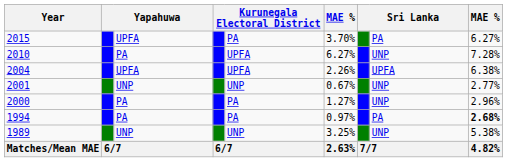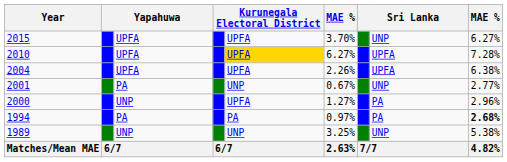 <table class="wikitable">
 <tr>
 <th>Year</th>
 <th colspan="2" width="144px">Yapahuwa</th>
 <th colspan="2" width="144px"><a href='#'>Kurunegala Electoral District</a></th>
 <th><a href='#'>MAE</a> %</th>
 <th colspan="2" width="144px">Sri Lanka</th>
 <th>MAE %</th>
 </tr>
 <tr>
 <td><a href='#'>2015</a></td>
 <td style="background-color:blue;" width="10px"></td>
 <td style="text-align:left;"><a href='#'>UPFA</a></td>
 <td style="background-color:blue;" width="10px"></td>
-<td style="text-align:left;"><a href='#'>PA</a></td>
+<td style="text-align:left;"><a href='#'>UPFA</a></td>
 <td style="text-align:right;">3.70%</td>
 <td style="background-color:green;" width="10px"></td>
-<td style="text-align:left;"><a href='#'>PA</a></td>
+<td style="text-align:left;"><a href='#'>UNP</a></td>
 <td style="text-align:right;">6.27%</td>
 </tr>
 <tr>
 <td><a href='#'>2010</a></td>
 <td style="background-color:blue;" width="10px"></td>
-<td style="text-align:left;"><a href='#'>PA</a></td>
+<td style="text-align:left;"><a href='#'>UPFA</a></td>
+<td style="background-color:blue;" width="10px"></td>
+<td style="background: gold; text-align:left;"><a href='#'>UPFA</a></td>
+<td style="text-align:right;">6.27%</td>
 <td style="background-color:blue;" width="10px"></td>
 <td style="text-align:left;"><a href='#'>UPFA</a></td>
-<td style="text-align:right;">6.27%</td>
-<td style="background-color:blue;" width="10px"></td>
-<td style="text-align:left;"><a href='#'>UNP</a></td>
 <td style="text-align:right;">7.28%</td>
 </tr>
 <tr>
 <td><a href='#'>2004</a></td>
 <td style="background-color:blue;" width="10px"></td>
 <td style="text-align:left;"><a href='#'>UPFA</a></td>
 <td style="background-color:blue;" width="10px"></td>
 <td style="text-align:left;"><a href='#'>UPFA</a></td>
 <td style="text-align:right;">2.26%</td>
 <td style="background-color:blue;" width="10px"></td>
 <td style="text-align:left;"><a href='#'>UPFA</a></td>
 <td style="text-align:right;">6.38%</td>
 </tr>
 <tr>
 <td><a href='#'>2001</a></td>
 <td style="background-color:green;" width="10px"></td>
-<td style="text-align:left;"><a href='#'>UNP</a></td>
+<td style="text-align:left;"><a href='#'>PA</a></td>
 <td style="background-color:green;" width="10px"></td>
 <td style="text-align:left;"><a href='#'>UNP</a></td>
 <td style="text-align:right;">0.67%</td>
 <td style="background-color:green;" width="10px"></td>
 <td style="text-align:left;"><a href='#'>UNP</a></td>
 <td style="text-align:right;">2.77%</td>
 </tr>
 <tr>
 <td><a href='#'>2000</a></td>
 <td style="background-color:blue;" width="10px"></td>
-<td style="text-align:left;"><a href='#'>PA</a></td>
+<td style="text-align:left;"><a href='#'>UNP</a></td>
+<td style="background-color:blue;" width="10px"></td>
+<td style="text-align:left;"><a href='#'>UPFA</a></td>
+<td style="text-align:right;">1.27%</td>
 <td style="background-color:blue;" width="10px"></td>
 <td style="text-align:left;"><a href='#'>PA</a></td>
-<td style="text-align:right;">1.27%</td>
-<td style="background-color:blue;" width="10px"></td>
-<td style="text-align:left;"><a href='#'>UNP</a></td>
 <td style="text-align:right;">2.96%</td>
 </tr>
 <tr>
 <td><a href='#'>1994</a></td>
 <td style="background-color:blue;" width="10px"></td>
 <td style="text-align:left;"><a href='#'>PA</a></td>
 <td style="background-color:blue;" width="10px"></td>
 <td style="text-align:left;"><a href='#'>PA</a></td>
 <td style="text-align:right;">0.97%</td>
 <td style="background-color:blue;" width="10px"></td>
 <td style="text-align:left;"><a href='#'>PA</a></td>
 <td style="text-align:right;"><strong>2.68%</strong></td>
 </tr>
 <tr>
 <td><a href='#'>1989</a></td>
 <td style="background-color:green;" width="10px"></td>
 <td style="text-align:left;"><a href='#'>UNP</a></td>
 <td style="background-color:green;" width="10px"></td>
 <td style="text-align:left;"><a href='#'>UNP</a></td>
 <td style="text-align:right;">3.25%</td>
 <td style="background-color:green;" width="10px"></td>
 <td style="text-align:left;"><a href='#'>UNP</a></td>
 <td style="text-align:right;">5.38%</td>
 </tr>
 <tr>
 <th>Matches/Mean MAE</th>
 <th style="text-align:left;"colspan="2" width="144px">6/7</th>
 <th style="text-align:left;"colspan="2" width="144px">6/7</th>
 <th style="text-align:right;">2.63%</th>
 <th style="text-align:left;"colspan="2" width="144px">7/7</th>
 <th style="text-align:right;">4.82%</th>
 </tr>
 </table>
